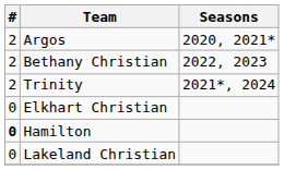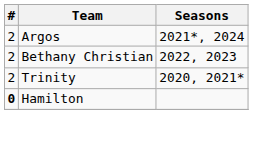 <table class="wikitable" style=>
 <tr>
 <th>#</th>
 <th>Team</th>
 <th>Seasons</th>
 </tr>
 <tr>
 <td>2</td>
 <td>Argos</td>
-<td>2020, 2021*</td>
+<td>2021*, 2024</td>
 </tr>
 <tr>
 <td>2</td>
 <td>Bethany Christian</td>
 <td>2022, 2023</td>
 </tr>
 <tr>
 <td>2</td>
 <td>Trinity</td>
-<td>2021*, 2024</td>
-</tr>
-<tr>
-<td>0</td>
-<td>Elkhart Christian</td>
-<td></td>
+<td>2020, 2021*</td>
 </tr>
 <tr>
 <td><strong>0</strong></td>
 <td>Hamilton</td>
 <td></td>
 </tr>
 <tr>
-<td>0</td>
-<td>Lakeland Christian</td>
-<td></td>
-</tr>
-<tr>
 </tr>
 </table>
